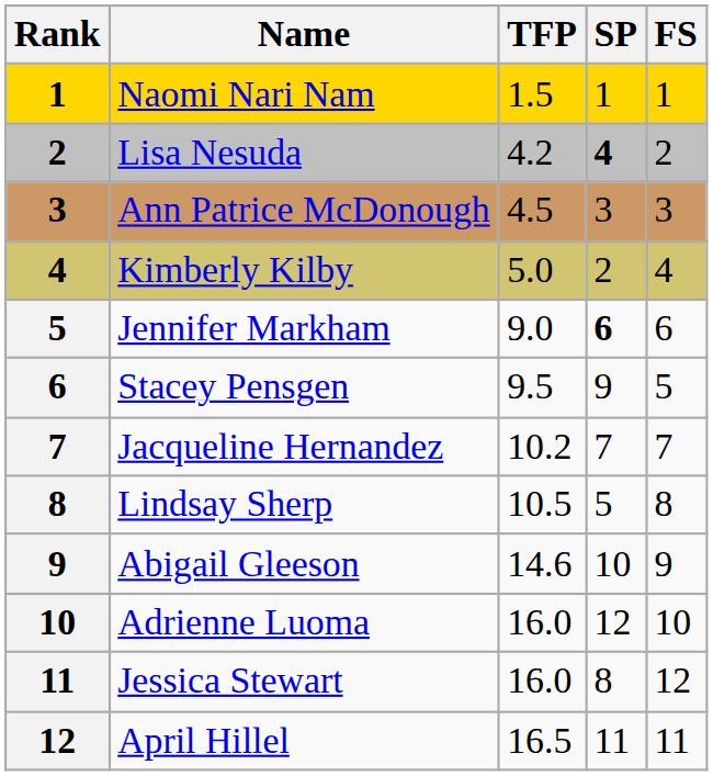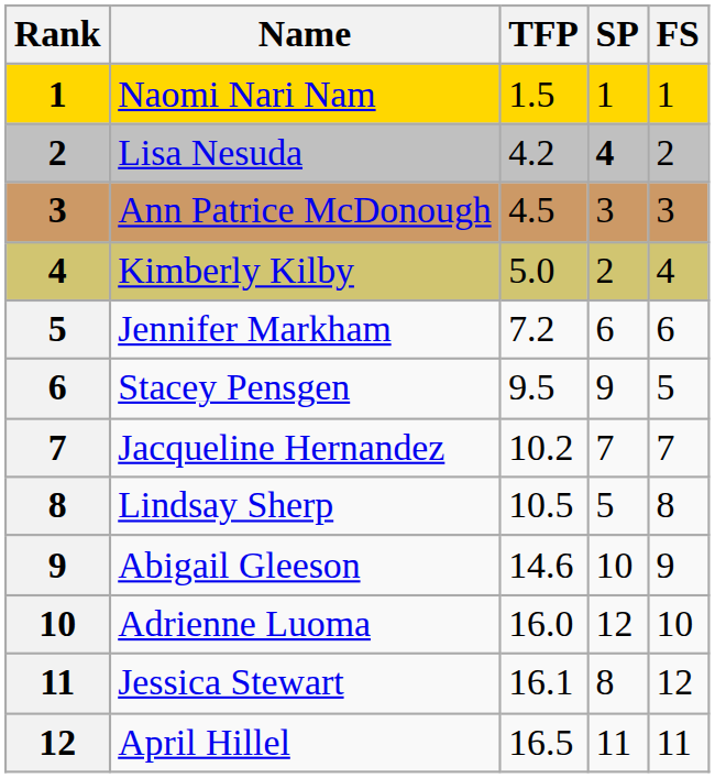 <table class="wikitable sortable">
 <tr>
 <th>Rank</th>
 <th>Name</th>
 <th>TFP</th>
 <th>SP</th>
 <th>FS</th>
 </tr>
 <tr bgcolor="gold">
 <td align="center"><strong>1</strong></td>
 <td><a href='#'>Naomi Nari Nam</a></td>
 <td>1.5</td>
 <td>1</td>
 <td>1</td>
 </tr>
 <tr bgcolor="silver">
 <td align="center"><strong>2</strong></td>
 <td><a href='#'>Lisa Nesuda</a></td>
 <td>4.2</td>
 <td><strong>4</strong></td>
 <td>2</td>
 </tr>
 <tr bgcolor="cc9966">
 <td align="center"><strong>3</strong></td>
 <td><a href='#'>Ann Patrice McDonough</a></td>
 <td>4.5</td>
 <td>3</td>
 <td>3</td>
 </tr>
 <tr bgcolor="#d1c571">
 <td align="center"><strong>4</strong></td>
 <td><a href='#'>Kimberly Kilby</a></td>
 <td>5.0</td>
 <td>2</td>
 <td>4</td>
 </tr>
 <tr>
 <th>5</th>
 <td><a href='#'>Jennifer Markham</a></td>
-<td>9.0</td>
-<td><strong>6</strong></td>
+<td>7.2</td>
+<td>6</td>
 <td>6</td>
 </tr>
 <tr>
 <th>6</th>
 <td><a href='#'>Stacey Pensgen</a></td>
 <td>9.5</td>
 <td>9</td>
 <td>5</td>
 </tr>
 <tr>
 <th>7</th>
 <td><a href='#'>Jacqueline Hernandez</a></td>
 <td>10.2</td>
 <td>7</td>
 <td>7</td>
 </tr>
 <tr>
 <th>8</th>
 <td><a href='#'>Lindsay Sherp</a></td>
 <td>10.5</td>
 <td>5</td>
 <td>8</td>
 </tr>
 <tr>
 <th>9</th>
 <td><a href='#'>Abigail Gleeson</a></td>
 <td>14.6</td>
 <td>10</td>
 <td>9</td>
 </tr>
 <tr>
 <th>10</th>
 <td><a href='#'>Adrienne Luoma</a></td>
 <td>16.0</td>
 <td>12</td>
 <td>10</td>
 </tr>
 <tr>
 <th>11</th>
 <td><a href='#'>Jessica Stewart</a></td>
-<td>16.0</td>
+<td>16.1</td>
 <td>8</td>
 <td>12</td>
 </tr>
 <tr>
 <th>12</th>
 <td><a href='#'>April Hillel</a></td>
 <td>16.5</td>
 <td>11</td>
 <td>11</td>
 </tr>
 </table>
